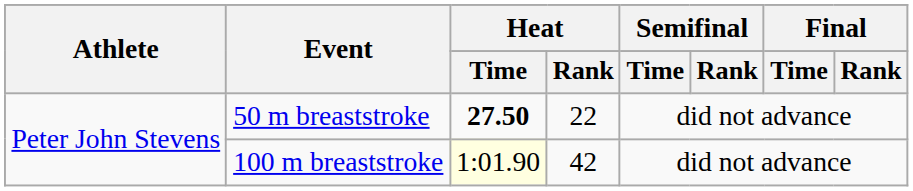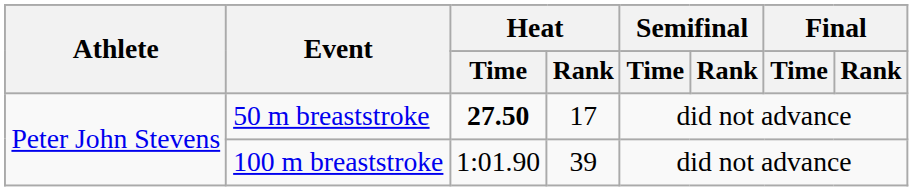 <table class="wikitable" style="text-align:center; font-size:90%">
 <tr>
 <th rowspan="2">Athlete</th>
 <th rowspan="2">Event</th>
 <th colspan="2">Heat</th>
 <th colspan="2">Semifinal</th>
 <th colspan="2">Final</th>
 </tr>
 <tr style="font-size:95%">
 <th>Time</th>
 <th>Rank</th>
 <th>Time</th>
 <th>Rank</th>
 <th>Time</th>
 <th>Rank</th>
 </tr>
 <tr>
 <td align=left rowspan=2><a href='#'>Peter John Stevens</a></td>
 <td align=left><a href='#'>50 m breaststroke</a></td>
 <td><strong>27.50</strong></td>
-<td>22</td>
+<td>17</td>
 <td colspan=4>did not advance</td>
 </tr>
 <tr>
 <td align=left><a href='#'>100 m breaststroke</a></td>
-<td style="background: lightyellow;">1:01.90</td>
-<td>42</td>
+<td>1:01.90</td>
+<td>39</td>
 <td colspan=4>did not advance</td>
 </tr>
 </table>
